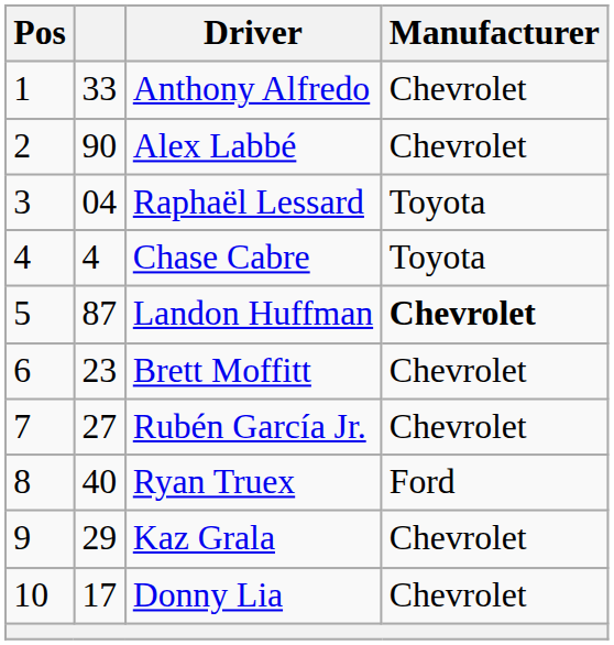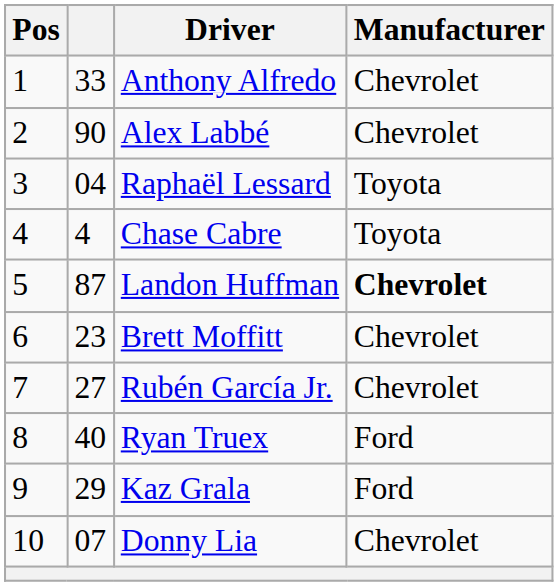 <table class="wikitable" style="font-size:98%">
 <tr>
 <th>Pos</th>
 <th></th>
 <th>Driver</th>
 <th>Manufacturer</th>
 </tr>
 <tr>
 <td>1</td>
 <td>33</td>
 <td><a href='#'>Anthony Alfredo</a></td>
 <td>Chevrolet</td>
 </tr>
 <tr>
 <td>2</td>
 <td>90</td>
 <td><a href='#'>Alex Labbé</a></td>
 <td>Chevrolet</td>
 </tr>
 <tr>
 <td>3</td>
 <td>04</td>
 <td><a href='#'>Raphaël Lessard</a></td>
 <td>Toyota</td>
 </tr>
 <tr>
 <td>4</td>
 <td>4</td>
 <td><a href='#'>Chase Cabre</a></td>
 <td>Toyota</td>
 </tr>
 <tr>
 <td>5</td>
 <td>87</td>
 <td><a href='#'>Landon Huffman</a></td>
 <td><strong>Chevrolet</strong></td>
 </tr>
 <tr>
 <td>6</td>
 <td>23</td>
 <td><a href='#'>Brett Moffitt</a></td>
 <td>Chevrolet</td>
 </tr>
 <tr>
 <td>7</td>
 <td>27</td>
 <td><a href='#'>Rubén García Jr.</a></td>
 <td>Chevrolet</td>
 </tr>
 <tr>
 <td>8</td>
 <td>40</td>
 <td><a href='#'>Ryan Truex</a></td>
 <td>Ford</td>
 </tr>
 <tr>
 <td>9</td>
 <td>29</td>
 <td><a href='#'>Kaz Grala</a></td>
-<td>Chevrolet</td>
+<td>Ford</td>
 </tr>
 <tr>
 <td>10</td>
-<td>17</td>
+<td>07</td>
 <td><a href='#'>Donny Lia</a></td>
 <td>Chevrolet</td>
 </tr>
 <tr>
 <th colspan=4></th>
 </tr>
 </table>
